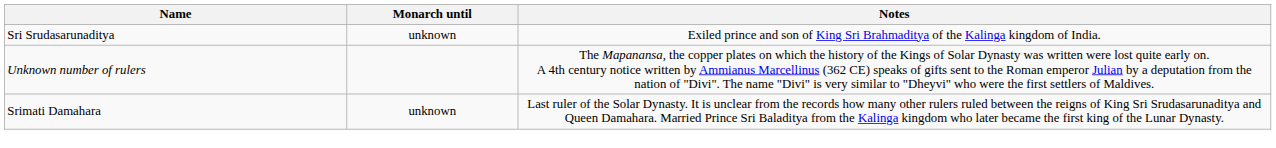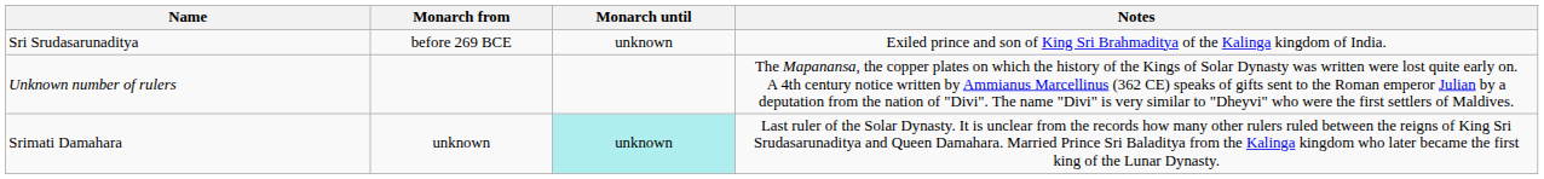 <table width=100% class="wikitable">
 <tr>
 <th width=20%>Name</th>
+<th width=10%>Monarch from</th>
 <th width=10%>Monarch until</th>
 <th width=44%>Notes</th>
 </tr>
 <tr>
 <td align="left">Sri Srudasarunaditya</td>
+<td align="center">before 269 BCE</td>
 <td align="center">unknown</td>
 <td align="center">Exiled prince and son of <a href='#'>King Sri Brahmaditya</a> of the <a href='#'>Kalinga</a> kingdom of India.</td>
 </tr>
 <tr>
 <td><em>Unknown number of rulers</em></td>
 <td></td>
+<td></td>
 <td align="center">The <em>Mapanansa</em>,<em></em> the copper plates on which the history of the Kings of Solar Dynasty was written were lost quite early on.<br>A 4th century notice written by <a href='#'>Ammianus Marcellinus</a> (362 CE) speaks of gifts sent to the Roman emperor <a href='#'>Julian</a> by a deputation from the nation of "Divi". The name "Divi" is very similar to "Dheyvi" who were the first settlers of Maldives.</td>
 </tr>
 <tr>
 <td align="left">Srimati Damahara</td>
 <td align="center">unknown</td>
+<td align="center" style="background: paleturquoise;">unknown</td>
 <td align="center">Last ruler of the Solar Dynasty. It is unclear from the records how many other rulers ruled between the reigns of King Sri Srudasarunaditya and Queen Damahara. Married Prince Sri Baladitya from the <a href='#'>Kalinga</a> kingdom who later became the first king of the Lunar Dynasty.</td>
 </tr>
 </table>
